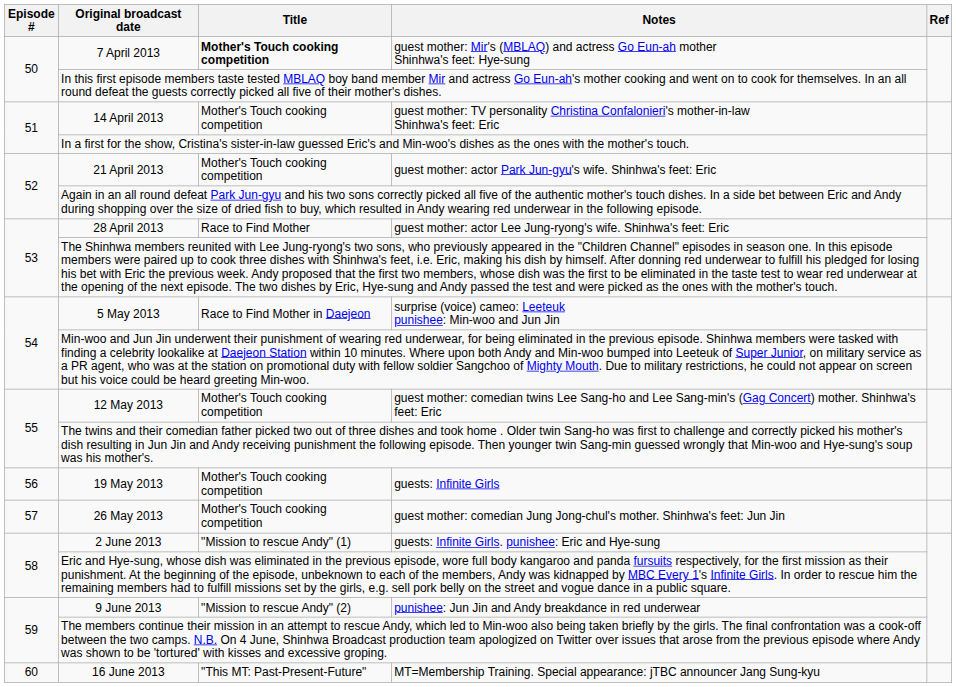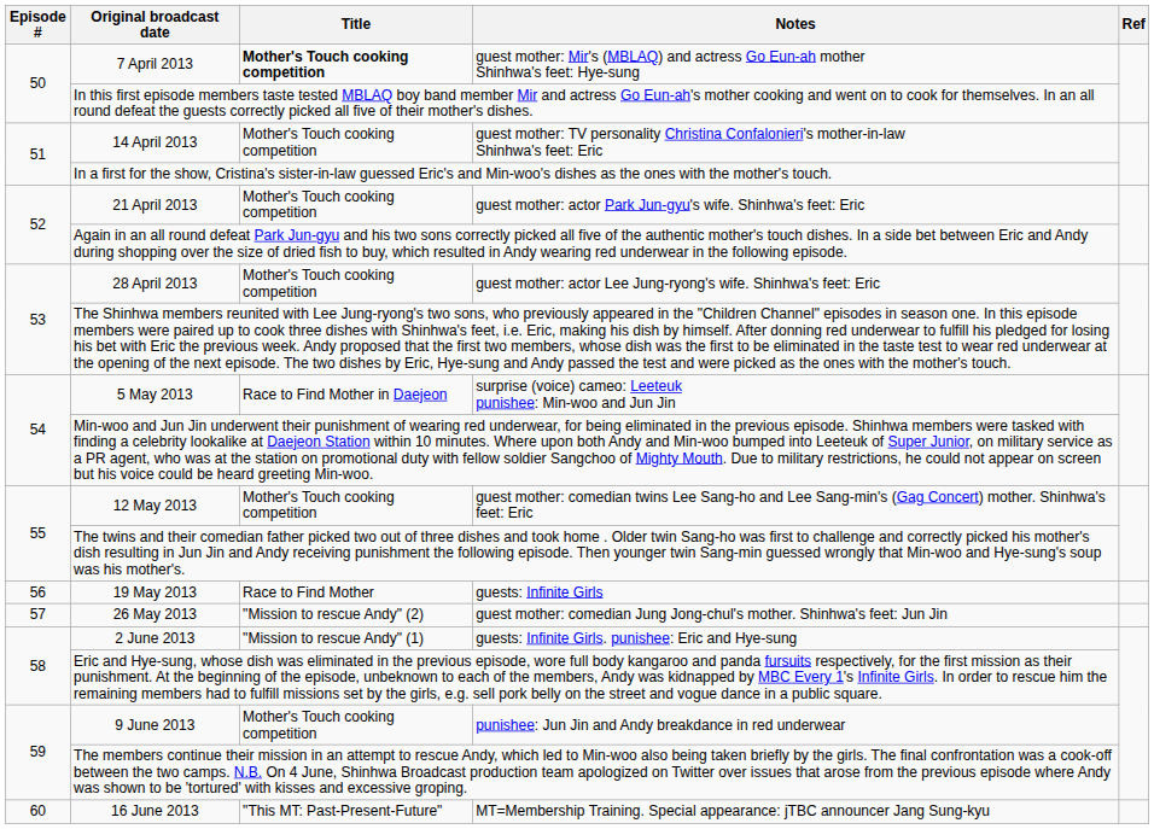 <table class="wikitable" style="text-align:center; width:100%;">
 <tr>
 <th>Episode #</th>
 <th>Original broadcast<br>date</th>
 <th width="250px">Title</th>
 <th>Notes</th>
 <th>Ref</th>
 </tr>
 <tr>
 <td rowspan=2>50</td>
 <td>7 April 2013</td>
 <td align=left><strong>Mother's Touch cooking competition</strong></td>
 <td align=left>guest mother: <a href='#'>Mir</a>'s (<a href='#'>MBLAQ</a>) and actress <a href='#'>Go Eun-ah</a> mother<br>Shinhwa's feet: Hye-sung</td>
 <td rowspan=2></td>
 </tr>
 <tr>
 <td colspan=3 align=left>In this first episode members taste tested <a href='#'>MBLAQ</a> boy band member <a href='#'>Mir</a> and actress <a href='#'>Go Eun-ah</a>'s mother cooking and went on to cook for themselves. In an all round defeat the guests correctly picked all five of their mother's dishes.</td>
 </tr>
 <tr>
 <td rowspan=2>51</td>
 <td>14 April 2013</td>
 <td align=left>Mother's Touch cooking competition</td>
 <td align=left>guest mother: TV personality <a href='#'>Christina Confalonieri</a>'s mother-in-law<br>Shinhwa's feet: Eric</td>
 <td rowspan=2></td>
 </tr>
 <tr>
 <td colspan=3 align=left>In a first for the show, Cristina's sister-in-law guessed Eric's and Min-woo's dishes as the ones with the mother's touch.</td>
 </tr>
 <tr>
 <td rowspan=2>52</td>
 <td>21 April 2013</td>
 <td align=left>Mother's Touch cooking competition</td>
 <td align=left>guest mother: actor <a href='#'>Park Jun-gyu</a>'s wife. Shinhwa's feet: Eric</td>
 <td rowspan=2></td>
 </tr>
 <tr>
 <td colspan=3 align=left>Again in an all round defeat <a href='#'>Park Jun-gyu</a> and his two sons correctly picked all five of the authentic mother's touch dishes. In a side bet between Eric and Andy during shopping over the size of dried fish to buy, which resulted in Andy wearing red underwear in the following episode.</td>
 </tr>
 <tr>
 <td rowspan=2>53</td>
 <td>28 April 2013</td>
-<td align=left>Race to Find Mother</td>
+<td align=left>Mother's Touch cooking competition</td>
 <td align=left>guest mother: actor Lee Jung-ryong's wife. Shinhwa's feet: Eric</td>
 <td rowspan=2></td>
 </tr>
 <tr>
 <td colspan=3 align=left>The Shinhwa members reunited with Lee Jung-ryong's two sons, who previously appeared in the "Children Channel" episodes in season one. In this episode members were paired up to cook three dishes with Shinhwa's feet, i.e. Eric, making his dish by himself. After donning red underwear to fulfill his pledged for losing his bet with Eric the previous week. Andy proposed that the first two members, whose dish was the first to be eliminated in the taste test to wear red underwear at the opening of the next episode. The two dishes by Eric, Hye-sung and Andy passed the test and were picked as the ones with the mother's touch.</td>
 </tr>
 <tr>
 <td rowspan=2>54</td>
 <td>5 May 2013</td>
 <td align=left>Race to Find Mother in <a href='#'>Daejeon</a></td>
 <td align=left>surprise (voice) cameo: <a href='#'>Leeteuk</a><br><a href='#'>punishee</a>: Min-woo and Jun Jin</td>
 <td rowspan=2></td>
 </tr>
 <tr>
 <td colspan=3 align=left>Min-woo and Jun Jin underwent their punishment of wearing red underwear, for being eliminated in the previous episode. Shinhwa members were tasked with finding a celebrity lookalike at <a href='#'>Daejeon Station</a> within 10 minutes. Where upon both Andy and Min-woo bumped into Leeteuk of <a href='#'>Super Junior</a>, on military service as a PR agent, who was at the station on promotional duty with fellow soldier Sangchoo of <a href='#'>Mighty Mouth</a>. Due to military restrictions, he could not appear on screen but his voice could be heard greeting Min-woo.</td>
 </tr>
 <tr>
 <td rowspan=2>55</td>
 <td>12 May 2013</td>
 <td align=left>Mother's Touch cooking competition</td>
 <td align=left>guest mother: comedian twins Lee Sang-ho and Lee Sang-min's (<a href='#'>Gag Concert</a>) mother. Shinhwa's feet: Eric</td>
 <td rowspan=2></td>
 </tr>
 <tr>
 <td colspan=3 align=left>The twins and their comedian father picked two out of three dishes and took home . Older twin Sang-ho was first to challenge and correctly picked his mother's dish resulting in Jun Jin and Andy receiving punishment the following episode. Then younger twin Sang-min guessed wrongly that Min-woo and Hye-sung's soup was his mother's.</td>
 </tr>
 <tr>
 <td>56</td>
 <td>19 May 2013</td>
-<td align=left>Mother's Touch cooking competition</td>
+<td align=left>Race to Find Mother</td>
 <td align=left>guests: <a href='#'>Infinite Girls</a></td>
 <td></td>
 </tr>
 <tr>
 <td>57</td>
 <td>26 May 2013</td>
-<td align=left>Mother's Touch cooking competition</td>
+<td align=left>"Mission to rescue Andy" (2)</td>
 <td align=left>guest mother: comedian Jung Jong-chul's mother. Shinhwa's feet: Jun Jin</td>
 <td></td>
 </tr>
 <tr>
 <td rowspan=2>58</td>
 <td>2 June 2013</td>
 <td align=left>"Mission to rescue Andy" (1)</td>
 <td align=left>guests: <a href='#'>Infinite Girls</a>. <a href='#'>punishee</a>: Eric and Hye-sung</td>
 <td rowspan=4></td>
 </tr>
 <tr>
 <td colspan=3 align=left>Eric and Hye-sung, whose dish was eliminated in the previous episode, wore full body kangaroo and panda <a href='#'>fursuits</a> respectively, for the first mission as their punishment. At the beginning of the episode, unbeknown to each of the members, Andy was kidnapped by <a href='#'>MBC Every 1</a>'s <a href='#'>Infinite Girls</a>. In order to rescue him the remaining members had to fulfill missions set by the girls, e.g. sell pork belly on the street and vogue dance in a public square.</td>
 </tr>
 <tr>
 <td rowspan=2>59</td>
 <td>9 June 2013</td>
-<td align=left>"Mission to rescue Andy" (2)</td>
+<td align=left>Mother's Touch cooking competition</td>
 <td align=left><a href='#'>punishee</a>: Jun Jin and Andy breakdance in red underwear</td>
 </tr>
 <tr>
 <td colspan=3 align=left>The members continue their mission in an attempt to rescue Andy, which led to Min-woo also being taken briefly by the girls. The final confrontation was a cook-off between the two camps. <a href='#'>N.B.</a> On 4 June, Shinhwa Broadcast production team apologized on Twitter over issues that arose from the previous episode where Andy was shown to be 'tortured' with kisses and excessive groping.</td>
 </tr>
 <tr>
 <td>60</td>
 <td>16 June 2013</td>
 <td align=left>"This MT: Past-Present-Future"</td>
 <td align=left>MT=Membership Training. Special appearance: jTBC announcer Jang Sung-kyu</td>
 <td></td>
 </tr>
 </table>
